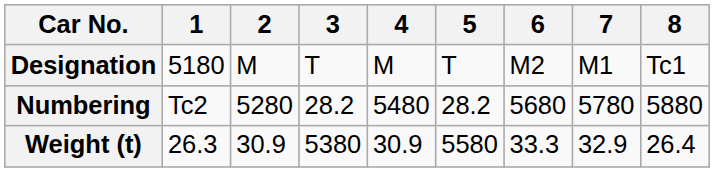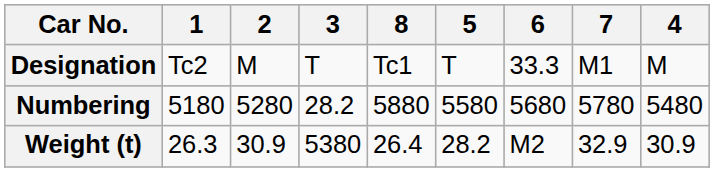 <table class="wikitable">
 <tr>
 <th>Car No.</th>
 <th>1</th>
 <th>2</th>
 <th>3</th>
-<th>4</th>
+<th>8</th>
 <th>5</th>
 <th>6</th>
 <th>7</th>
-<th>8</th>
+<th>4</th>
 </tr>
 <tr>
 <th>Designation</th>
-<td>5180</td>
+<td>Tc2</td>
 <td>M</td>
 <td>T</td>
+<td>Tc1</td>
+<td>T</td>
+<td>33.3</td>
+<td>M1</td>
 <td>M</td>
-<td>T</td>
-<td>M2</td>
-<td>M1</td>
-<td>Tc1</td>
 </tr>
 <tr>
 <th>Numbering</th>
-<td>Tc2</td>
+<td>5180</td>
 <td>5280</td>
 <td>28.2</td>
-<td>5480</td>
-<td>28.2</td>
+<td>5880</td>
+<td>5580</td>
 <td>5680</td>
 <td>5780</td>
-<td>5880</td>
+<td>5480</td>
 </tr>
 <tr>
 <th>Weight (t)</th>
 <td>26.3</td>
 <td>30.9</td>
 <td>5380</td>
+<td>26.4</td>
+<td>28.2</td>
+<td>M2</td>
+<td>32.9</td>
 <td>30.9</td>
-<td>5580</td>
-<td>33.3</td>
-<td>32.9</td>
-<td>26.4</td>
 </tr>
 </table>
